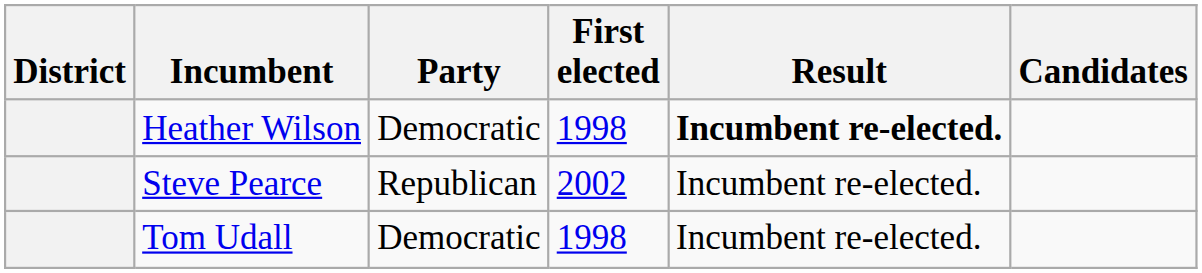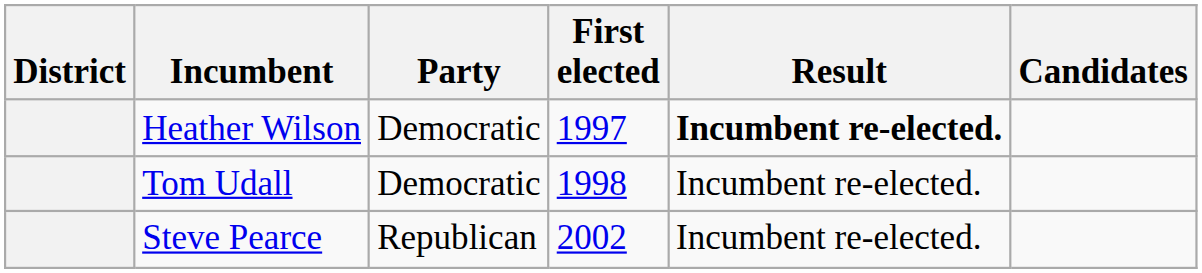 <table class=wikitable>
 <tr valign=bottom>
 <th>District</th>
 <th>Incumbent</th>
 <th>Party</th>
 <th>First<br>elected</th>
 <th>Result</th>
 <th>Candidates</th>
 </tr>
 <tr>
 <th></th>
 <td><a href='#'>Heather Wilson</a></td>
 <td>Democratic</td>
+<td><a href='#'>1997</a></td>
+<td><strong>Incumbent re-elected.</strong></td>
+<td nowrap></td>
+</tr>
+<tr>
+<th></th>
+<td><a href='#'>Tom Udall</a></td>
+<td>Democratic</td>
 <td><a href='#'>1998</a></td>
-<td><strong>Incumbent re-elected.</strong></td>
+<td>Incumbent re-elected.</td>
 <td nowrap></td>
 </tr>
 <tr>
 <th></th>
 <td><a href='#'>Steve Pearce</a></td>
 <td>Republican</td>
 <td><a href='#'>2002</a></td>
 <td>Incumbent re-elected.</td>
 <td nowrap></td>
 </tr>
-<tr>
-<th></th>
-<td><a href='#'>Tom Udall</a></td>
-<td>Democratic</td>
-<td><a href='#'>1998</a></td>
-<td>Incumbent re-elected.</td>
-<td nowrap></td>
-</tr>
 </table>
